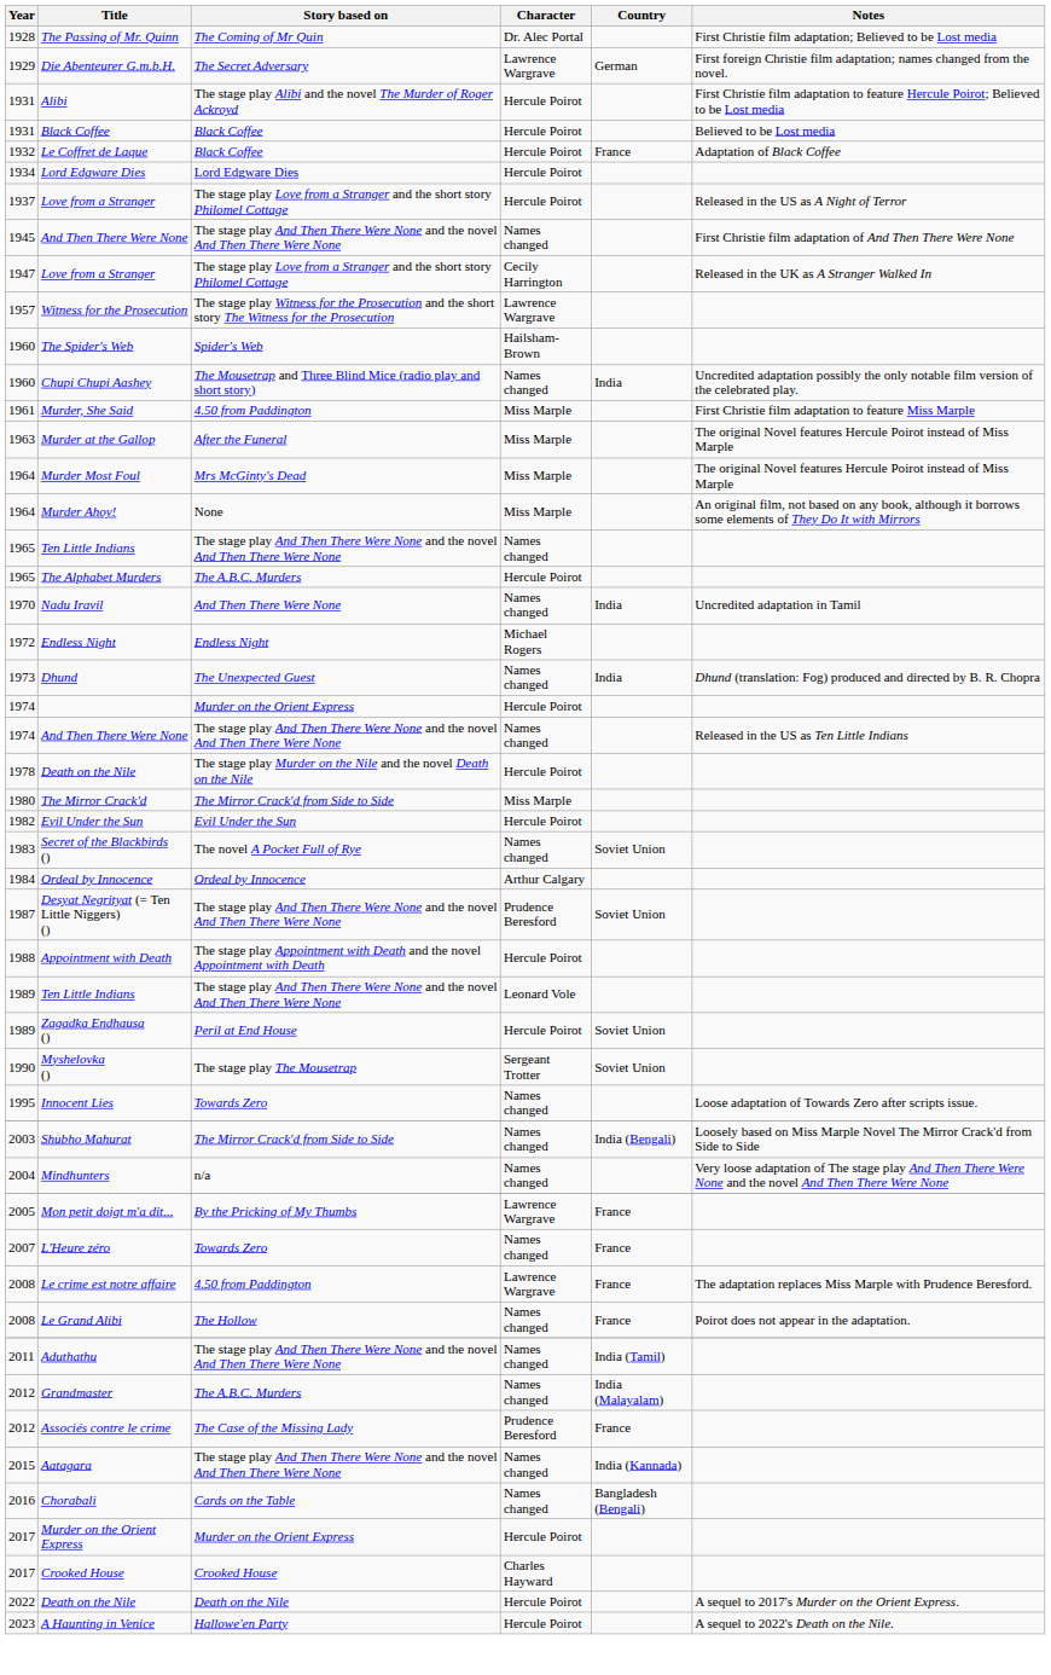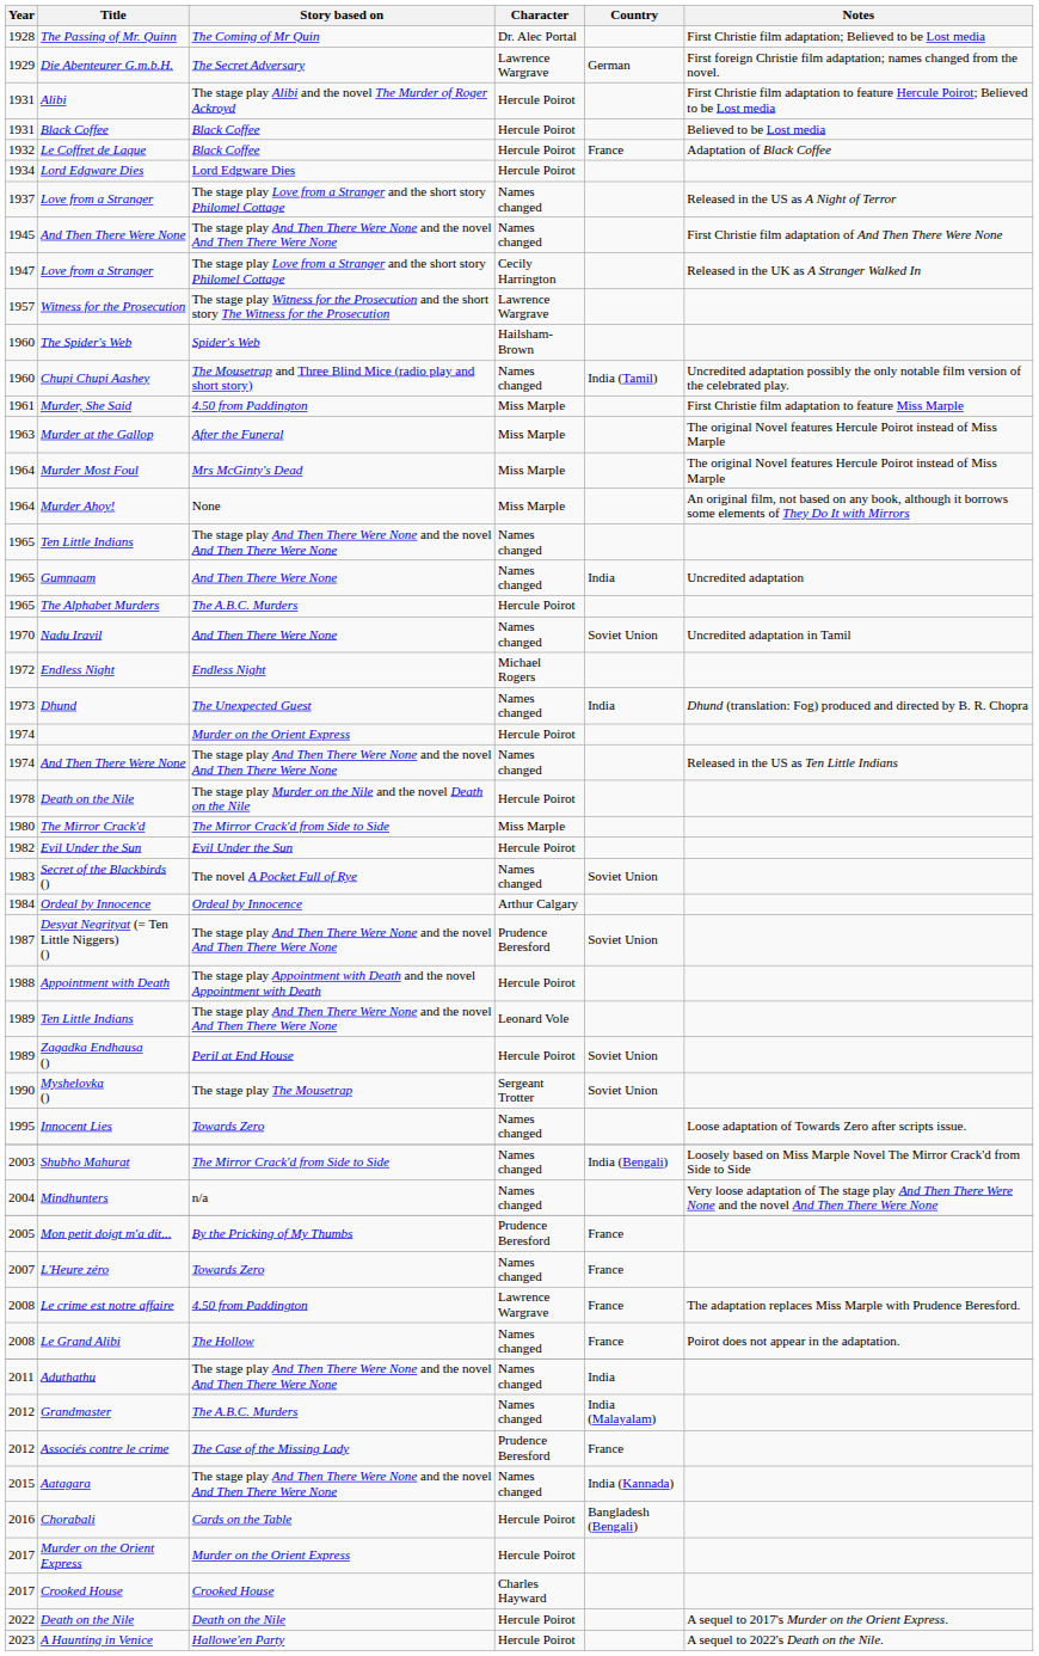 <table class="wikitable sortable">
 <tr>
 <th>Year</th>
 <th>Title</th>
 <th>Story based on</th>
 <th>Character</th>
 <th>Country</th>
 <th>Notes</th>
 </tr>
 <tr>
 <td>1928</td>
 <td><em><a href='#'>The Passing of Mr. Quinn</a></em></td>
 <td><em><a href='#'>The Coming of Mr Quin</a></em></td>
 <td>Dr. Alec Portal</td>
 <td></td>
 <td>First Christie film adaptation; Believed to be <a href='#'>Lost media</a></td>
 </tr>
 <tr>
 <td>1929</td>
 <td><em><a href='#'>Die Abenteurer G.m.b.H.</a></em></td>
 <td><em><a href='#'>The Secret Adversary</a></em></td>
 <td>Lawrence Wargrave</td>
 <td>German</td>
 <td>First foreign Christie film adaptation; names changed from the novel.</td>
 </tr>
 <tr>
 <td>1931</td>
 <td><em><a href='#'>Alibi</a></em></td>
 <td>The stage play <em><a href='#'>Alibi</a></em> and the novel <em><a href='#'>The Murder of Roger Ackroyd</a></em></td>
 <td>Hercule Poirot</td>
 <td></td>
 <td>First Christie film adaptation to feature <a href='#'>Hercule Poirot</a>; Believed to be <a href='#'>Lost media</a></td>
 </tr>
 <tr>
 <td>1931</td>
 <td><em><a href='#'>Black Coffee</a></em></td>
 <td><em><a href='#'>Black Coffee</a></em></td>
 <td>Hercule Poirot</td>
 <td></td>
 <td>Believed to be <a href='#'>Lost media</a></td>
 </tr>
 <tr>
 <td>1932</td>
 <td><em><a href='#'>Le Coffret de Laque</a></em></td>
 <td><em><a href='#'>Black Coffee</a></em></td>
 <td>Hercule Poirot</td>
 <td>France</td>
 <td>Adaptation of <em>Black Coffee</em></td>
 </tr>
 <tr>
 <td>1934</td>
 <td><em><a href='#'>Lord Edgware Dies</a></em></td>
 <td><a href='#'>Lord Edgware Dies</a></td>
 <td>Hercule Poirot</td>
 <td></td>
 <td></td>
 </tr>
 <tr>
 <td>1937</td>
 <td><em><a href='#'>Love from a Stranger</a></em></td>
 <td>The stage play <em><a href='#'>Love from a Stranger</a></em> and the short story <em><a href='#'>Philomel Cottage</a></em></td>
-<td>Hercule Poirot</td>
+<td>Names changed</td>
 <td></td>
 <td>Released in the US as <em>A Night of Terror</em></td>
 </tr>
 <tr>
 <td>1945</td>
 <td><em><a href='#'>And Then There Were None</a></em></td>
 <td>The stage play <em><a href='#'>And Then There Were None</a></em> and the novel <em><a href='#'>And Then There Were None</a></em></td>
 <td>Names changed</td>
 <td></td>
 <td>First Christie film adaptation of <em>And Then There Were None</em></td>
 </tr>
 <tr>
 <td>1947</td>
 <td><em><a href='#'>Love from a Stranger</a></em></td>
 <td>The stage play <em><a href='#'>Love from a Stranger</a></em> and the short story <em><a href='#'>Philomel Cottage</a></em></td>
 <td>Cecily Harrington</td>
 <td></td>
 <td>Released in the UK as <em>A Stranger Walked In</em></td>
 </tr>
 <tr>
 <td>1957</td>
 <td><em><a href='#'>Witness for the Prosecution</a></em></td>
 <td>The stage play <em><a href='#'>Witness for the Prosecution</a></em> and the short story <em><a href='#'>The Witness for the Prosecution</a></em></td>
 <td>Lawrence Wargrave</td>
 <td></td>
 <td></td>
 </tr>
 <tr>
 <td>1960</td>
 <td><em><a href='#'>The Spider's Web</a></em></td>
 <td><em><a href='#'>Spider's Web</a></em></td>
 <td>Hailsham-Brown</td>
 <td></td>
 <td></td>
 </tr>
 <tr>
 <td>1960</td>
 <td><em><a href='#'>Chupi Chupi Aashey</a></em></td>
 <td><em><a href='#'>The Mousetrap</a></em> and <a href='#'>Three Blind Mice (radio play and short story)</a></td>
 <td>Names changed</td>
-<td>India</td>
+<td>India (<a href='#'>Tamil</a>)</td>
 <td>Uncredited adaptation  possibly the only notable film version of the celebrated play. </td>
 </tr>
 <tr>
 <td>1961</td>
 <td><em><a href='#'>Murder, She Said</a></em></td>
 <td><em><a href='#'>4.50 from Paddington</a></em></td>
 <td>Miss Marple</td>
 <td></td>
 <td>First Christie film adaptation to feature <a href='#'>Miss Marple</a></td>
 </tr>
 <tr>
 <td>1963</td>
 <td><em><a href='#'>Murder at the Gallop</a></em></td>
 <td><em><a href='#'>After the Funeral</a></em></td>
 <td>Miss Marple</td>
 <td></td>
 <td>The original Novel features Hercule Poirot instead of Miss Marple</td>
 </tr>
 <tr>
 <td>1964</td>
 <td><em><a href='#'>Murder Most Foul</a></em></td>
 <td><em><a href='#'>Mrs McGinty's Dead</a></em></td>
 <td>Miss Marple</td>
 <td></td>
 <td>The original Novel features Hercule Poirot instead of Miss Marple</td>
 </tr>
 <tr>
 <td>1964</td>
 <td><em><a href='#'>Murder Ahoy!</a></em></td>
 <td>None</td>
 <td>Miss Marple</td>
 <td></td>
 <td>An original film, not based on any book, although it borrows some elements of <em><a href='#'>They Do It with Mirrors</a></em></td>
 </tr>
 <tr>
 <td>1965</td>
 <td><em><a href='#'>Ten Little Indians</a></em></td>
 <td>The stage play <em><a href='#'>And Then There Were None</a></em> and the novel <em><a href='#'>And Then There Were None</a></em></td>
 <td>Names changed</td>
 <td></td>
 <td></td>
 </tr>
 <tr>
 <td>1965</td>
+<td><em><a href='#'>Gumnaam</a></em></td>
+<td><em><a href='#'>And Then There Were None</a></em></td>
+<td>Names changed</td>
+<td>India</td>
+<td>Uncredited adaptation</td>
+</tr>
+<tr>
+<td>1965</td>
 <td><em><a href='#'>The Alphabet Murders</a></em></td>
 <td><em><a href='#'>The A.B.C. Murders</a></em></td>
 <td>Hercule Poirot</td>
 <td></td>
 <td></td>
 </tr>
 <tr>
 <td>1970</td>
 <td><em><a href='#'>Nadu Iravil</a></em></td>
 <td><em><a href='#'>And Then There Were None</a></em></td>
 <td>Names changed</td>
-<td>India</td>
+<td>Soviet Union</td>
 <td>Uncredited adaptation in Tamil</td>
 </tr>
 <tr>
 <td>1972</td>
 <td><em><a href='#'>Endless Night</a></em></td>
 <td><em><a href='#'>Endless Night</a></em></td>
 <td>Michael Rogers</td>
 <td></td>
 <td></td>
 </tr>
 <tr>
 <td>1973</td>
 <td><em><a href='#'>Dhund</a></em></td>
 <td><em><a href='#'>The Unexpected Guest</a></em></td>
 <td>Names changed</td>
 <td>India</td>
 <td><em>Dhund</em> (translation: Fog)  produced and directed by B. R. Chopra</td>
 </tr>
 <tr>
 <td>1974</td>
 <td></td>
 <td><em><a href='#'>Murder on the Orient Express</a></em></td>
 <td>Hercule Poirot</td>
 <td></td>
 <td></td>
 </tr>
 <tr>
 <td>1974</td>
 <td><em><a href='#'>And Then There Were None</a></em></td>
 <td>The stage play <em><a href='#'>And Then There Were None</a></em> and the novel <em><a href='#'>And Then There Were None</a></em></td>
 <td>Names changed</td>
 <td></td>
 <td>Released in the US as <em>Ten Little Indians</em></td>
 </tr>
 <tr>
 <td>1978</td>
 <td><em><a href='#'>Death on the Nile</a></em></td>
 <td>The stage play <em><a href='#'>Murder on the Nile</a></em> and the novel <em><a href='#'>Death on the Nile</a></em></td>
 <td>Hercule Poirot</td>
 <td></td>
 <td></td>
 </tr>
 <tr>
 <td>1980</td>
 <td><em><a href='#'>The Mirror Crack'd</a></em></td>
 <td><em><a href='#'>The Mirror Crack'd from Side to Side</a></em></td>
 <td>Miss Marple</td>
 <td></td>
 <td></td>
 </tr>
 <tr>
 <td>1982</td>
 <td><em><a href='#'>Evil Under the Sun</a></em></td>
 <td><em><a href='#'>Evil Under the Sun</a></em></td>
 <td>Hercule Poirot</td>
 <td></td>
 <td></td>
 </tr>
 <tr>
 <td>1983</td>
 <td><em><a href='#'>Secret of the Blackbirds</a></em> <br>()</td>
 <td>The novel <em><a href='#'>A Pocket Full of Rye</a></em></td>
 <td>Names changed</td>
 <td>Soviet Union</td>
 <td></td>
 </tr>
 <tr>
 <td>1984</td>
 <td><em><a href='#'>Ordeal by Innocence</a></em></td>
 <td><em><a href='#'>Ordeal by Innocence</a></em></td>
 <td>Arthur Calgary</td>
 <td></td>
 <td></td>
 </tr>
 <tr>
 <td>1987</td>
 <td><em><a href='#'>Desyat Negrityat</a></em> (= Ten Little Niggers)<br>()</td>
 <td>The stage play <em><a href='#'>And Then There Were None</a></em> and the novel <em><a href='#'>And Then There Were None</a></em></td>
 <td>Prudence Beresford</td>
 <td>Soviet Union</td>
 <td></td>
 </tr>
 <tr>
 <td>1988</td>
 <td><em><a href='#'>Appointment with Death</a></em></td>
 <td>The stage play <em><a href='#'>Appointment with Death</a></em> and the novel <em><a href='#'>Appointment with Death</a></em></td>
 <td>Hercule Poirot</td>
 <td></td>
 <td></td>
 </tr>
 <tr>
 <td>1989</td>
 <td><em><a href='#'>Ten Little Indians</a></em></td>
 <td>The stage play <em><a href='#'>And Then There Were None</a></em> and the novel <em><a href='#'>And Then There Were None</a></em></td>
 <td>Leonard Vole</td>
 <td></td>
 <td></td>
 </tr>
 <tr>
 <td>1989</td>
 <td><em><a href='#'>Zagadka Endhausa</a></em> <br>()</td>
 <td><em><a href='#'>Peril at End House</a></em></td>
 <td>Hercule Poirot</td>
 <td>Soviet Union</td>
 <td></td>
 </tr>
 <tr>
 <td>1990</td>
 <td><em><a href='#'>Myshelovka</a></em> <br>()</td>
 <td>The stage play <em><a href='#'>The Mousetrap</a></em></td>
 <td>Sergeant Trotter</td>
 <td>Soviet Union</td>
 <td></td>
 </tr>
 <tr>
 <td>1995</td>
 <td><em><a href='#'>Innocent Lies</a></em></td>
 <td><em><a href='#'>Towards Zero</a></em></td>
 <td>Names changed</td>
 <td></td>
 <td>Loose adaptation of Towards Zero after scripts issue.</td>
 </tr>
 <tr>
 </tr>
 <tr>
 <td>2003</td>
 <td><em><a href='#'>Shubho Mahurat</a></em></td>
 <td><em><a href='#'>The Mirror Crack'd from Side to Side</a></em></td>
 <td>Names changed</td>
 <td>India (<a href='#'>Bengali</a>)</td>
 <td>Loosely based on Miss Marple Novel The Mirror Crack'd from Side to Side</td>
 </tr>
 <tr>
 <td>2004</td>
 <td><em><a href='#'>Mindhunters</a></em></td>
 <td>n/a</td>
 <td>Names changed</td>
 <td></td>
 <td>Very loose adaptation of The stage play <em><a href='#'>And Then There Were None</a></em> and the novel <em><a href='#'>And Then There Were None</a></em></td>
 </tr>
 <tr>
 </tr>
 <tr>
 <td>2005</td>
 <td><em><a href='#'>Mon petit doigt m'a dit...</a></em></td>
 <td><em><a href='#'>By the Pricking of My Thumbs</a></em></td>
-<td>Lawrence Wargrave</td>
+<td>Prudence Beresford</td>
 <td>France</td>
 <td></td>
 </tr>
 <tr>
 <td>2007</td>
 <td><em><a href='#'>L'Heure zéro</a></em></td>
 <td><em><a href='#'>Towards Zero</a></em></td>
 <td>Names changed</td>
 <td>France</td>
 <td></td>
 </tr>
 <tr>
 <td>2008</td>
 <td><em><a href='#'>Le crime est notre affaire</a></em></td>
 <td><em><a href='#'>4.50 from Paddington</a></em></td>
 <td>Lawrence Wargrave</td>
 <td>France</td>
 <td>The adaptation replaces Miss Marple with Prudence Beresford.</td>
 </tr>
 <tr>
 <td>2008</td>
 <td><em><a href='#'>Le Grand Alibi</a></em></td>
 <td><em><a href='#'>The Hollow</a></em></td>
 <td>Names changed</td>
 <td>France</td>
 <td>Poirot does not appear in the adaptation.</td>
 </tr>
 <tr>
 </tr>
 <tr>
 <td>2011</td>
 <td><em><a href='#'>Aduthathu</a></em></td>
 <td>The stage play <em><a href='#'>And Then There Were None</a></em> and the novel <em><a href='#'>And Then There Were None</a></em></td>
 <td>Names changed</td>
-<td>India (<a href='#'>Tamil</a>)</td>
+<td>India</td>
 <td></td>
 </tr>
 <tr>
 <td>2012</td>
 <td><em><a href='#'>Grandmaster</a></em></td>
 <td><em><a href='#'>The A.B.C. Murders</a></em></td>
 <td>Names changed</td>
 <td>India  (<a href='#'>Malayalam</a>)</td>
 <td></td>
 </tr>
 <tr>
 <td>2012</td>
 <td><em><a href='#'>Associés contre le crime</a></em></td>
 <td><em><a href='#'>The Case of the Missing Lady</a></em></td>
 <td>Prudence Beresford</td>
 <td>France</td>
 <td></td>
 </tr>
 <tr>
 <td>2015</td>
 <td><em><a href='#'>Aatagara</a></em></td>
 <td>The stage play <em><a href='#'>And Then There Were None</a></em> and the novel <em><a href='#'>And Then There Were None</a></em></td>
 <td>Names changed</td>
 <td>India (<a href='#'>Kannada</a>)</td>
 <td></td>
 </tr>
 <tr>
 <td>2016</td>
 <td><em><a href='#'>Chorabali</a></em></td>
 <td><em><a href='#'>Cards on the Table</a></em></td>
-<td>Names changed</td>
+<td>Hercule Poirot</td>
 <td>Bangladesh (<a href='#'>Bengali</a>)</td>
 <td></td>
 </tr>
 <tr>
 <td>2017</td>
 <td><em><a href='#'>Murder on the Orient Express</a></em></td>
 <td><em><a href='#'>Murder on the Orient Express</a></em></td>
 <td>Hercule Poirot</td>
 <td></td>
 <td></td>
 </tr>
 <tr>
 <td>2017</td>
 <td><em><a href='#'>Crooked House</a></em></td>
 <td><em><a href='#'>Crooked House</a></em></td>
 <td>Charles Hayward</td>
 <td></td>
 <td></td>
 </tr>
 <tr>
 <td>2022</td>
 <td><em><a href='#'>Death on the Nile</a></em></td>
 <td><em><a href='#'>Death on the Nile</a></em></td>
 <td>Hercule Poirot</td>
 <td></td>
 <td>A sequel to 2017's <em>Murder on the Orient Express</em>.</td>
 </tr>
 <tr>
 <td>2023</td>
 <td><em><a href='#'>A Haunting in Venice</a></em></td>
 <td><em><a href='#'>Hallowe'en Party</a></em></td>
 <td>Hercule Poirot</td>
 <td></td>
 <td>A sequel to 2022's <em>Death on the Nile</em>.</td>
 </tr>
 </table>
